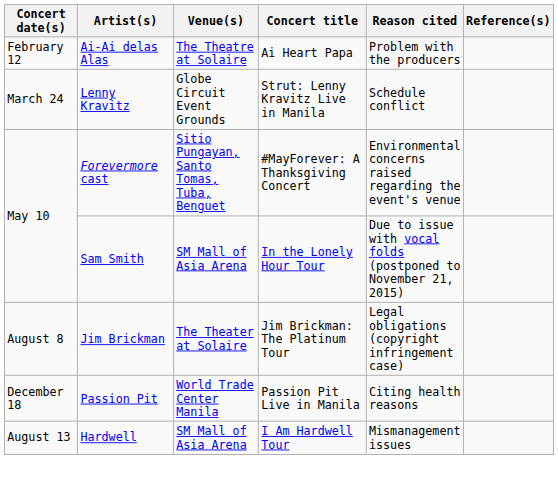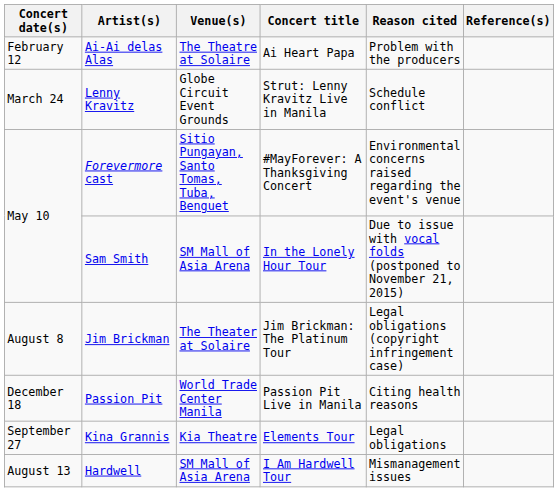 <table class="wikitable sortable" style="font-size: 100%; width=100%;">
 <tr style="text-align:center;">
 <th style="width: 20%;" scope="col">Concert date(s)</th>
 <th style="width: 25%;" scope="col">Artist(s)</th>
 <th style="width: 25%;" scope="col">Venue(s)</th>
 <th style="width: 40%;" scope="col">Concert title</th>
 <th style="width: 10%;" scope="col">Reason cited</th>
 <th style="width: 10%;" scope="col">Reference(s)</th>
 </tr>
 <tr>
 <td>February 12</td>
 <td><a href='#'>Ai-Ai delas Alas</a></td>
 <td><a href='#'>The Theatre at Solaire</a></td>
 <td>Ai Heart Papa</td>
 <td>Problem with the producers</td>
 <td></td>
 </tr>
 <tr>
 <td>March 24</td>
 <td><a href='#'>Lenny Kravitz</a></td>
 <td>Globe Circuit Event Grounds</td>
 <td>Strut: Lenny Kravitz Live in Manila</td>
 <td>Schedule conflict</td>
 <td></td>
 </tr>
 <tr>
 <td rowspan=2>May 10</td>
 <td><a href='#'><em>Forevermore</em> cast</a></td>
 <td><a href='#'>Sitio Pungayan, Santo Tomas, Tuba, Benguet</a></td>
 <td>#MayForever: A Thanksgiving Concert</td>
 <td>Environmental concerns raised regarding the event's venue</td>
 <td></td>
 </tr>
 <tr>
 <td><a href='#'>Sam Smith</a></td>
 <td><a href='#'>SM Mall of Asia Arena</a></td>
 <td><a href='#'>In the Lonely Hour Tour</a></td>
 <td>Due to issue with <a href='#'>vocal folds</a> (postponed to November 21, 2015)</td>
 <td></td>
 </tr>
 <tr>
 <td>August 8</td>
 <td><a href='#'>Jim Brickman</a></td>
 <td><a href='#'>The Theater at Solaire</a></td>
 <td>Jim Brickman: The Platinum Tour</td>
 <td>Legal obligations (copyright infringement case)</td>
 <td></td>
 </tr>
 <tr>
 <td>December 18</td>
 <td><a href='#'>Passion Pit</a></td>
 <td><a href='#'>World Trade Center Manila</a></td>
 <td>Passion Pit Live in Manila</td>
 <td>Citing health reasons</td>
 <td></td>
 </tr>
 <tr>
+<td>September 27</td>
+<td><a href='#'>Kina Grannis</a></td>
+<td><a href='#'>Kia Theatre</a></td>
+<td><a href='#'>Elements Tour</a></td>
+<td>Legal obligations</td>
+<td></td>
+</tr>
+<tr>
 <td>August 13</td>
 <td><a href='#'>Hardwell</a></td>
 <td><a href='#'>SM Mall of Asia Arena</a></td>
 <td><a href='#'>I Am Hardwell Tour</a></td>
 <td>Mismanagement issues</td>
 <td></td>
 </tr>
 </table>
